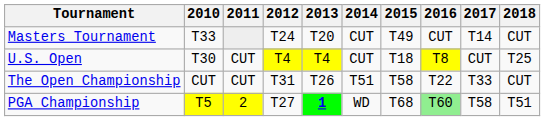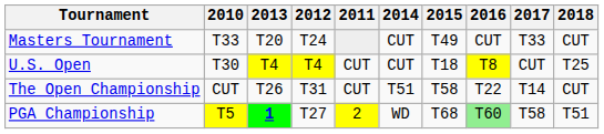 <table class="wikitable" style="font-size:95%;text-align:center;">
 <tr>
 <th>Tournament</th>
 <th>2010</th>
+<th>2013</th>
+<th>2012</th>
 <th>2011</th>
-<th>2012</th>
-<th>2013</th>
 <th>2014</th>
 <th>2015</th>
 <th>2016</th>
 <th>2017</th>
 <th>2018</th>
 </tr>
 <tr>
 <td align=left><a href='#'>Masters Tournament</a></td>
 <td>T33</td>
+<td>T20</td>
+<td>T24</td>
 <td style="background:#eeeeee;"></td>
-<td>T24</td>
-<td>T20</td>
 <td>CUT</td>
 <td>T49</td>
 <td>CUT</td>
-<td>T14</td>
+<td>T33</td>
 <td>CUT</td>
 </tr>
 <tr>
 <td align=left><a href='#'>U.S. Open</a></td>
 <td>T30</td>
-<td>CUT</td>
 <td style="background:yellow;">T4</td>
 <td style="background:yellow;">T4</td>
+<td>CUT</td>
 <td>CUT</td>
 <td>T18</td>
 <td style="background:yellow;">T8</td>
 <td>CUT</td>
 <td>T25</td>
 </tr>
 <tr>
 <td align=left><a href='#'>The Open Championship</a></td>
 <td>CUT</td>
+<td>T26</td>
+<td>T31</td>
 <td>CUT</td>
-<td>T31</td>
-<td>T26</td>
 <td>T51</td>
 <td>T58</td>
 <td>T22</td>
-<td>T33</td>
+<td>T14</td>
 <td>CUT</td>
 </tr>
 <tr>
 <td align=left><a href='#'>PGA Championship</a></td>
 <td style="background:yellow;">T5</td>
+<td style="background:lime;"><strong><a href='#'>1</a></strong></td>
+<td>T27</td>
 <td style="background:yellow;">2</td>
-<td>T27</td>
-<td style="background:lime;"><strong><a href='#'>1</a></strong></td>
 <td>WD</td>
 <td>T68</td>
 <td style="background: lightgreen;">T60</td>
 <td>T58</td>
 <td>T51</td>
 </tr>
 </table>
